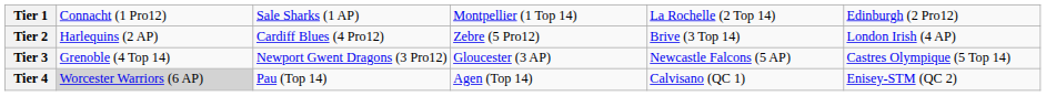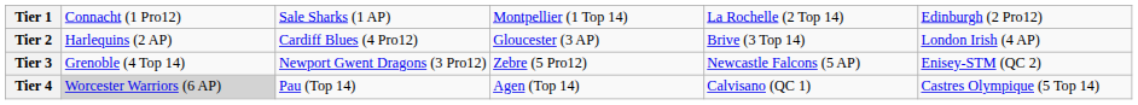 <table class="wikitable">
 <tr>
 <th width=5%>Tier 1</th>
 <td width=19%> <a href='#'>Connacht</a> (1 Pro12)</td>
 <td width=19%> <a href='#'>Sale Sharks</a> (1 AP)</td>
 <td width=19%> <a href='#'>Montpellier</a> (1 Top 14)</td>
 <td width=19%> <a href='#'>La Rochelle</a> (2 Top 14)</td>
 <td width=19%> <a href='#'>Edinburgh</a> (2 Pro12)</td>
 </tr>
 <tr>
 <th width=5%>Tier 2</th>
 <td width=19%> <a href='#'>Harlequins</a> (2 AP)</td>
 <td width=19%> <a href='#'>Cardiff Blues</a> (4 Pro12)</td>
-<td width=19%> <a href='#'>Zebre</a> (5 Pro12)</td>
+<td width=19%> <a href='#'>Gloucester</a> (3 AP)</td>
 <td width=19%> <a href='#'>Brive</a> (3 Top 14)</td>
 <td width=19%> <a href='#'>London Irish</a> (4 AP)</td>
 </tr>
 <tr>
 <th width=5%>Tier 3</th>
 <td width=19%> <a href='#'>Grenoble</a> (4 Top 14)</td>
 <td width=19%> <a href='#'>Newport Gwent Dragons</a> (3 Pro12)</td>
-<td width=19%> <a href='#'>Gloucester</a> (3 AP)</td>
+<td width=19%> <a href='#'>Zebre</a> (5 Pro12)</td>
 <td width=19%> <a href='#'>Newcastle Falcons</a> (5 AP)</td>
-<td width=19%> <a href='#'>Castres Olympique</a> (5 Top 14)</td>
+<td width=19%> <a href='#'>Enisey-STM</a> (QC 2)</td>
 </tr>
 <tr>
 <th width=5%>Tier 4</th>
 <td width=19% style="background: lightgrey;"> <a href='#'>Worcester Warriors</a> (6 AP)</td>
 <td width=19%> <a href='#'>Pau</a> (Top 14)</td>
 <td width=19%> <a href='#'>Agen</a> (Top 14)</td>
 <td width=19%> <a href='#'>Calvisano</a> (QC 1)</td>
-<td width=19%> <a href='#'>Enisey-STM</a> (QC 2)</td>
+<td width=19%> <a href='#'>Castres Olympique</a> (5 Top 14)</td>
 </tr>
 </table>
